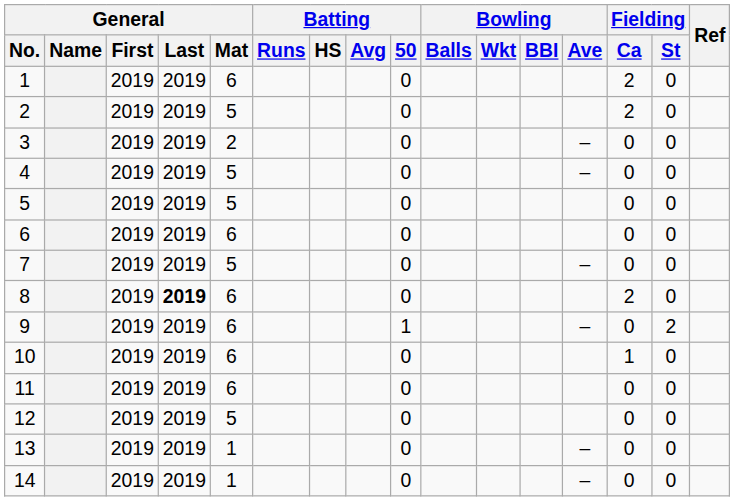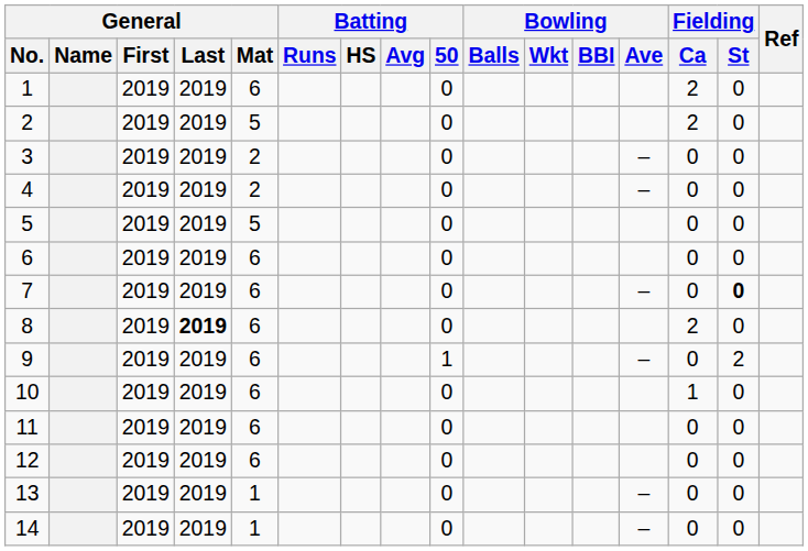 <table class="wikitable plainrowheaders sortable">
 <tr align="center">
 <th scope="col" colspan=5 class="unsortable">General</th>
 <th scope="col" colspan=4 class="unsortable"><a href='#'>Batting</a></th>
 <th scope="col" colspan=4 class="unsortable"><a href='#'>Bowling</a></th>
 <th scope="col" colspan=2 class="unsortable"><a href='#'>Fielding</a></th>
 <th scope="col" rowspan=2 class="unsortable">Ref</th>
 </tr>
 <tr align="center">
 <th scope="col">No.</th>
 <th scope="col">Name</th>
 <th scope="col">First</th>
 <th scope="col">Last</th>
 <th scope="col">Mat</th>
 <th scope="col"><a href='#'>Runs</a></th>
 <th scope="col">HS</th>
 <th scope="col"><a href='#'>Avg</a></th>
 <th scope="col"><a href='#'>50</a></th>
 <th scope="col"><a href='#'>Balls</a></th>
 <th scope="col"><a href='#'>Wkt</a></th>
 <th scope="col"><a href='#'>BBI</a></th>
 <th scope="col"><a href='#'>Ave</a></th>
 <th scope="col"><a href='#'>Ca</a></th>
 <th scope="col"><a href='#'>St</a></th>
 </tr>
 <tr align="center">
 <td>1</td>
 <th scope="row"></th>
 <td>2019</td>
 <td>2019</td>
 <td>6</td>
 <td></td>
 <td></td>
 <td></td>
 <td>0</td>
 <td></td>
 <td></td>
 <td></td>
 <td></td>
 <td>2</td>
 <td>0</td>
 <td></td>
 </tr>
 <tr align="center">
 <td>2</td>
 <th scope="row"></th>
 <td>2019</td>
 <td>2019</td>
 <td>5</td>
 <td></td>
 <td></td>
 <td></td>
 <td>0</td>
 <td></td>
 <td></td>
 <td></td>
 <td></td>
 <td>2</td>
 <td>0</td>
 <td></td>
 </tr>
 <tr align="center">
 <td>3</td>
 <th scope="row"></th>
 <td>2019</td>
 <td>2019</td>
 <td>2</td>
 <td></td>
 <td></td>
 <td></td>
 <td>0</td>
 <td></td>
 <td></td>
 <td></td>
 <td>–</td>
 <td>0</td>
 <td>0</td>
 <td></td>
 </tr>
 <tr align="center">
 <td>4</td>
 <th scope="row"></th>
 <td>2019</td>
 <td>2019</td>
-<td>5</td>
+<td>2</td>
 <td></td>
 <td></td>
 <td></td>
 <td>0</td>
 <td></td>
 <td></td>
 <td></td>
 <td>–</td>
 <td>0</td>
 <td>0</td>
 <td></td>
 </tr>
 <tr align="center">
 <td>5</td>
 <th scope="row"></th>
 <td>2019</td>
 <td>2019</td>
 <td>5</td>
 <td></td>
 <td></td>
 <td></td>
 <td>0</td>
 <td></td>
 <td></td>
 <td></td>
 <td></td>
 <td>0</td>
 <td>0</td>
 <td></td>
 </tr>
 <tr align="center">
 <td>6</td>
 <th scope="row"></th>
 <td>2019</td>
 <td>2019</td>
 <td>6</td>
 <td></td>
 <td></td>
 <td></td>
 <td>0</td>
 <td></td>
 <td></td>
 <td></td>
 <td></td>
 <td>0</td>
 <td>0</td>
 <td></td>
 </tr>
 <tr align="center">
 <td>7</td>
 <th scope="row"></th>
 <td>2019</td>
 <td>2019</td>
-<td>5</td>
+<td>6</td>
 <td></td>
 <td></td>
 <td></td>
 <td>0</td>
 <td></td>
 <td></td>
 <td></td>
 <td>–</td>
 <td>0</td>
-<td>0</td>
+<td><strong>0</strong></td>
 <td></td>
 </tr>
 <tr align="center">
 <td>8</td>
 <th scope="row"></th>
 <td>2019</td>
 <td><strong>2019</strong></td>
 <td>6</td>
 <td></td>
 <td></td>
 <td></td>
 <td>0</td>
 <td></td>
 <td></td>
 <td></td>
 <td></td>
 <td>2</td>
 <td>0</td>
 <td></td>
 </tr>
 <tr align="center">
 <td>9</td>
 <th scope="row"></th>
 <td>2019</td>
 <td>2019</td>
 <td>6</td>
 <td></td>
 <td></td>
 <td></td>
 <td>1</td>
 <td></td>
 <td></td>
 <td></td>
 <td>–</td>
 <td>0</td>
 <td>2</td>
 <td></td>
 </tr>
 <tr align="center">
 <td>10</td>
 <th scope="row"></th>
 <td>2019</td>
 <td>2019</td>
 <td>6</td>
 <td></td>
 <td></td>
 <td></td>
 <td>0</td>
 <td></td>
 <td></td>
 <td></td>
 <td></td>
 <td>1</td>
 <td>0</td>
 <td></td>
 </tr>
 <tr align="center">
 <td>11</td>
 <th scope="row"></th>
 <td>2019</td>
 <td>2019</td>
 <td>6</td>
 <td></td>
 <td></td>
 <td></td>
 <td>0</td>
 <td></td>
 <td></td>
 <td></td>
 <td></td>
 <td>0</td>
 <td>0</td>
 <td></td>
 </tr>
 <tr align="center">
 <td>12</td>
 <th scope="row"></th>
 <td>2019</td>
 <td>2019</td>
-<td>5</td>
+<td>6</td>
 <td></td>
 <td></td>
 <td></td>
 <td>0</td>
 <td></td>
 <td></td>
 <td></td>
 <td></td>
 <td>0</td>
 <td>0</td>
 <td></td>
 </tr>
 <tr align="center">
 <td>13</td>
 <th scope="row"></th>
 <td>2019</td>
 <td>2019</td>
 <td>1</td>
 <td></td>
 <td></td>
 <td></td>
 <td>0</td>
 <td></td>
 <td></td>
 <td></td>
 <td>–</td>
 <td>0</td>
 <td>0</td>
 <td></td>
 </tr>
 <tr align="center">
 <td>14</td>
 <th scope="row"></th>
 <td>2019</td>
 <td>2019</td>
 <td>1</td>
 <td></td>
 <td></td>
 <td></td>
 <td>0</td>
 <td></td>
 <td></td>
 <td></td>
 <td>–</td>
 <td>0</td>
 <td>0</td>
 <td></td>
 </tr>
 </table>
